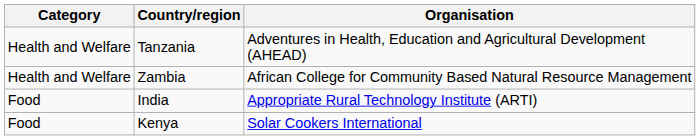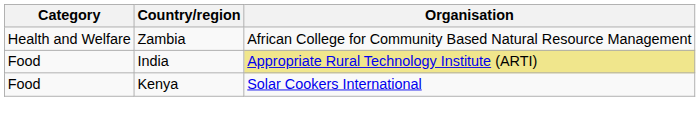 <table class="wikitable">
 <tr>
 <th>Category</th>
 <th>Country/region</th>
 <th>Organisation</th>
-</tr>
-<tr>
-<td>Health and Welfare</td>
-<td>Tanzania</td>
-<td>Adventures in Health, Education and Agricultural Development<br>(AHEAD)</td>
 </tr>
 <tr>
 <td>Health and Welfare</td>
 <td>Zambia</td>
 <td>African College for Community Based Natural Resource Management</td>
 </tr>
 <tr>
 <td>Food</td>
 <td>India</td>
-<td><a href='#'>Appropriate Rural Technology Institute</a> (ARTI)</td>
+<td style="background: khaki;"><a href='#'>Appropriate Rural Technology Institute</a> (ARTI)</td>
 </tr>
 <tr>
 <td>Food</td>
 <td>Kenya</td>
 <td><a href='#'>Solar Cookers International</a></td>
 </tr>
 </table>
